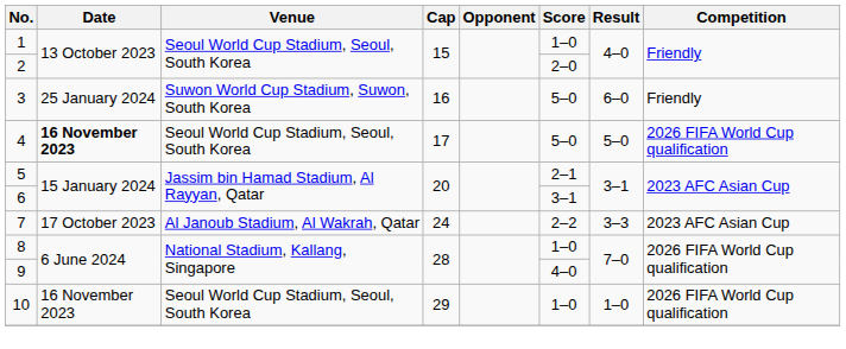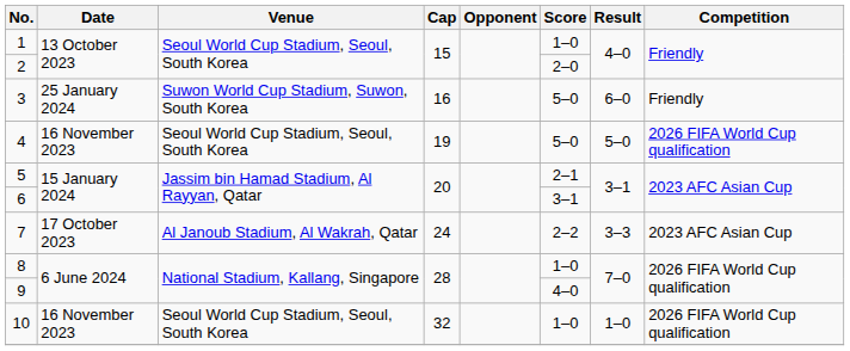 <table class="wikitable sortable">
 <tr>
 <th scope=col>No.</th>
 <th scope=col>Date</th>
 <th scope=col>Venue</th>
 <th scope=col>Cap</th>
 <th scope=col>Opponent</th>
 <th scope=col>Score</th>
 <th scope=col>Result</th>
 <th scope=col>Competition</th>
 </tr>
 <tr>
 <td align=center>1</td>
 <td rowspan=2>13 October 2023</td>
 <td rowspan=2><a href='#'>Seoul World Cup Stadium</a>, <a href='#'>Seoul</a>, South Korea</td>
 <td rowspan=2 align=center>15</td>
 <td rowspan=2></td>
 <td align=center>1–0</td>
 <td rowspan=2 align=center>4–0</td>
 <td rowspan=2><a href='#'>Friendly</a></td>
 </tr>
 <tr>
 <td align=center>2</td>
 <td align=center>2–0</td>
 </tr>
 <tr>
 <td align=center>3</td>
 <td>25 January 2024</td>
 <td><a href='#'>Suwon World Cup Stadium</a>, <a href='#'>Suwon</a>, South Korea</td>
 <td align=center>16</td>
 <td></td>
 <td align=center>5–0</td>
 <td align=center>6–0</td>
 <td>Friendly</td>
 </tr>
 <tr>
 <td align=center>4</td>
-<td><strong>16 November 2023</strong></td>
+<td>16 November 2023</td>
 <td>Seoul World Cup Stadium, Seoul, South Korea</td>
-<td align=center>17</td>
+<td align=center>19</td>
 <td></td>
 <td align=center>5–0</td>
 <td align=center>5–0</td>
 <td><a href='#'>2026 FIFA World Cup qualification</a></td>
 </tr>
 <tr>
 <td align=center>5</td>
 <td rowspan=2>15 January 2024</td>
 <td rowspan=2><a href='#'>Jassim bin Hamad Stadium</a>, <a href='#'>Al Rayyan</a>, Qatar</td>
 <td rowspan=2 align=center>20</td>
 <td rowspan=2></td>
 <td align=center>2–1</td>
 <td rowspan=2 align=center>3–1</td>
 <td rowspan=2><a href='#'>2023 AFC Asian Cup</a></td>
 </tr>
 <tr>
 <td align=center>6</td>
 <td align=center>3–1</td>
 </tr>
 <tr>
 <td align=center>7</td>
 <td>17 October 2023</td>
 <td><a href='#'>Al Janoub Stadium</a>, <a href='#'>Al Wakrah</a>, Qatar</td>
 <td align=center>24</td>
 <td></td>
 <td align=center>2–2</td>
 <td align=center>3–3</td>
 <td>2023 AFC Asian Cup</td>
 </tr>
 <tr>
 <td align=center>8</td>
 <td rowspan=2>6 June 2024</td>
 <td rowspan=2><a href='#'>National Stadium</a>, <a href='#'>Kallang</a>, Singapore</td>
 <td rowspan=2 align=center>28</td>
 <td rowspan=2></td>
 <td align=center>1–0</td>
 <td rowspan=2 align=center>7–0</td>
 <td rowspan=2>2026 FIFA World Cup qualification</td>
 </tr>
 <tr>
 <td align=center>9</td>
 <td align=center>4–0</td>
 </tr>
 <tr>
 <td align=center>10</td>
 <td>16 November 2023</td>
 <td>Seoul World Cup Stadium, Seoul, South Korea</td>
-<td align=center>29</td>
+<td align=center>32</td>
 <td></td>
 <td align=center>1–0</td>
 <td align=center>1–0</td>
 <td>2026 FIFA World Cup qualification</td>
 </tr>
 <tr>
 </tr>
 </table>
